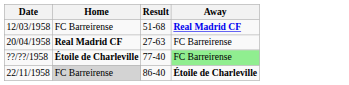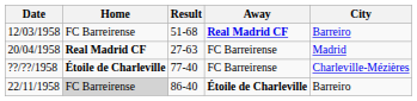 <table class="wikitable">
 <tr>
 <th>Date</th>
 <th>Home</th>
 <th>Result</th>
 <th>Away</th>
+<th>City</th>
 </tr>
 <tr>
 <td>12/03/1958</td>
 <td> FC Barreirense</td>
 <td>51-68</td>
 <td> <strong><a href='#'>Real Madrid CF</a></strong></td>
+<td><a href='#'>Barreiro</a></td>
 </tr>
 <tr>
 <td>20/04/1958</td>
 <td> <strong>Real Madrid CF</strong></td>
 <td>27-63</td>
 <td> FC Barreirense</td>
+<td><a href='#'>Madrid</a></td>
 </tr>
 <tr>
 <td>??/??/1958</td>
 <td> <strong>Étoile de Charleville</strong></td>
 <td>77-40</td>
-<td style="background: lightgreen;"> FC Barreirense</td>
+<td> FC Barreirense</td>
+<td><a href='#'>Charleville-Mézières</a></td>
 </tr>
 <tr>
 <td>22/11/1958</td>
 <td style="background: lightgrey;"> FC Barreirense</td>
 <td>86-40</td>
 <td> <strong>Étoile de Charleville</strong></td>
+<td>Barreiro</td>
 </tr>
 </table>
